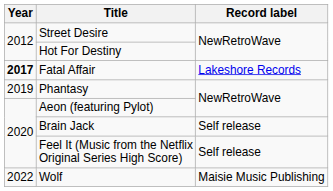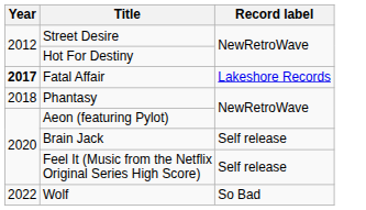 <table class="wikitable">
 <tr>
 <th>Year</th>
 <th>Title</th>
 <th>Record label</th>
 </tr>
 <tr>
 <td rowspan="2">2012</td>
 <td>Street Desire </td>
 <td rowspan="2">NewRetroWave</td>
 </tr>
 <tr>
 <td>Hot For Destiny </td>
 </tr>
 <tr>
 <td><strong>2017</strong></td>
 <td>Fatal Affair </td>
 <td><a href='#'>Lakeshore Records</a></td>
 </tr>
 <tr>
-<td>2019</td>
+<td>2018</td>
 <td>Phantasy </td>
 <td rowspan="2">NewRetroWave</td>
 </tr>
 <tr>
 <td rowspan="3">2020</td>
 <td>Aeon (featuring Pylot) </td>
 </tr>
 <tr>
 <td>Brain Jack </td>
 <td>Self release</td>
 </tr>
 <tr>
 <td>Feel It (Music from the Netflix<br>Original Series High Score) </td>
 <td>Self release</td>
 </tr>
 <tr>
 <td>2022</td>
 <td>Wolf </td>
-<td>Maisie Music Publishing</td>
+<td>So Bad</td>
 </tr>
 </table>
